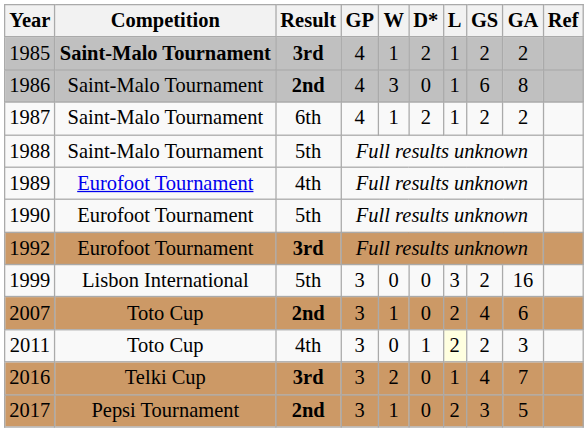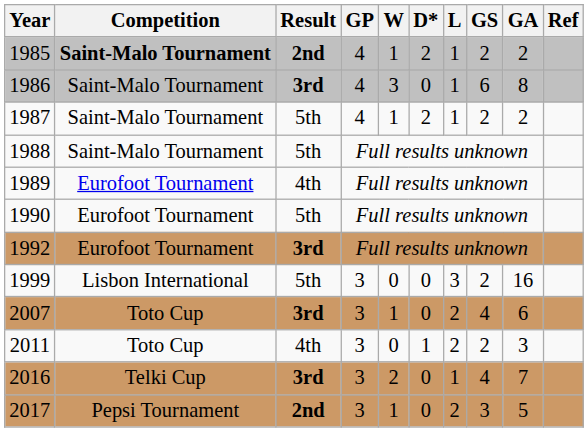 <table class="wikitable" style="text-align: center;">
 <tr>
 <th>Year</th>
 <th>Competition</th>
 <th>Result</th>
 <th>GP</th>
 <th>W</th>
 <th>D*</th>
 <th>L</th>
 <th>GS</th>
 <th>GA</th>
 <th>Ref</th>
 </tr>
 <tr bgcolor="silver">
 <td> 1985</td>
 <td><strong>Saint-Malo Tournament</strong></td>
-<td><strong>3rd</strong></td>
+<td><strong>2nd</strong></td>
 <td>4</td>
 <td>1</td>
 <td>2</td>
 <td>1</td>
 <td>2</td>
 <td>2</td>
 <td></td>
 </tr>
 <tr bgcolor="silver">
 <td> 1986</td>
 <td>Saint-Malo Tournament</td>
-<td><strong>2nd</strong></td>
+<td><strong>3rd</strong></td>
 <td>4</td>
 <td>3</td>
 <td>0</td>
 <td>1</td>
 <td>6</td>
 <td>8</td>
 <td></td>
 </tr>
 <tr>
 <td> 1987</td>
 <td>Saint-Malo Tournament</td>
-<td>6th</td>
+<td>5th</td>
 <td>4</td>
 <td>1</td>
 <td>2</td>
 <td>1</td>
 <td>2</td>
 <td>2</td>
 <td></td>
 </tr>
 <tr>
 <td> 1988</td>
 <td>Saint-Malo Tournament</td>
 <td>5th</td>
 <td colspan="6" style="text-align: center;"><em>Full results unknown</em></td>
 <td></td>
 </tr>
 <tr>
 <td> 1989</td>
 <td><a href='#'>Eurofoot Tournament</a></td>
 <td>4th</td>
 <td colspan="6" style="text-align: center;"><em>Full results unknown</em></td>
 <td></td>
 </tr>
 <tr>
 <td> 1990</td>
 <td>Eurofoot Tournament</td>
 <td>5th</td>
 <td colspan="6" style="text-align: center;"><em>Full results unknown</em></td>
 <td></td>
 </tr>
 <tr bgcolor="#cc9966">
 <td> 1992</td>
 <td>Eurofoot Tournament</td>
 <td><strong>3rd</strong></td>
 <td colspan="6" style="text-align: center;"><em>Full results unknown</em></td>
 <td></td>
 </tr>
 <tr>
 <td> 1999</td>
 <td>Lisbon International</td>
 <td>5th</td>
 <td>3</td>
 <td>0</td>
 <td>0</td>
 <td>3</td>
 <td>2</td>
 <td>16</td>
 <td></td>
 </tr>
 <tr bgcolor="#cc9966">
 <td> 2007</td>
 <td>Toto Cup</td>
-<td><strong>2nd</strong></td>
+<td><strong>3rd</strong></td>
 <td>3</td>
 <td>1</td>
 <td>0</td>
 <td>2</td>
 <td>4</td>
 <td>6</td>
 <td></td>
 </tr>
 <tr>
 <td> 2011</td>
 <td>Toto Cup</td>
 <td>4th</td>
 <td>3</td>
 <td>0</td>
 <td>1</td>
-<td style="background: lightyellow;">2</td>
+<td>2</td>
 <td>2</td>
 <td>3</td>
 <td></td>
 </tr>
 <tr bgcolor="#cc9966">
 <td> 2016</td>
 <td>Telki Cup</td>
 <td><strong>3rd</strong></td>
 <td>3</td>
 <td>2</td>
 <td>0</td>
 <td>1</td>
 <td>4</td>
 <td>7</td>
 <td></td>
 </tr>
 <tr bgcolor="#cc9966">
 <td> 2017</td>
 <td>Pepsi Tournament</td>
 <td><strong>2nd</strong></td>
 <td>3</td>
 <td>1</td>
 <td>0</td>
 <td>2</td>
 <td>3</td>
 <td>5</td>
 <td></td>
 </tr>
 </table>
